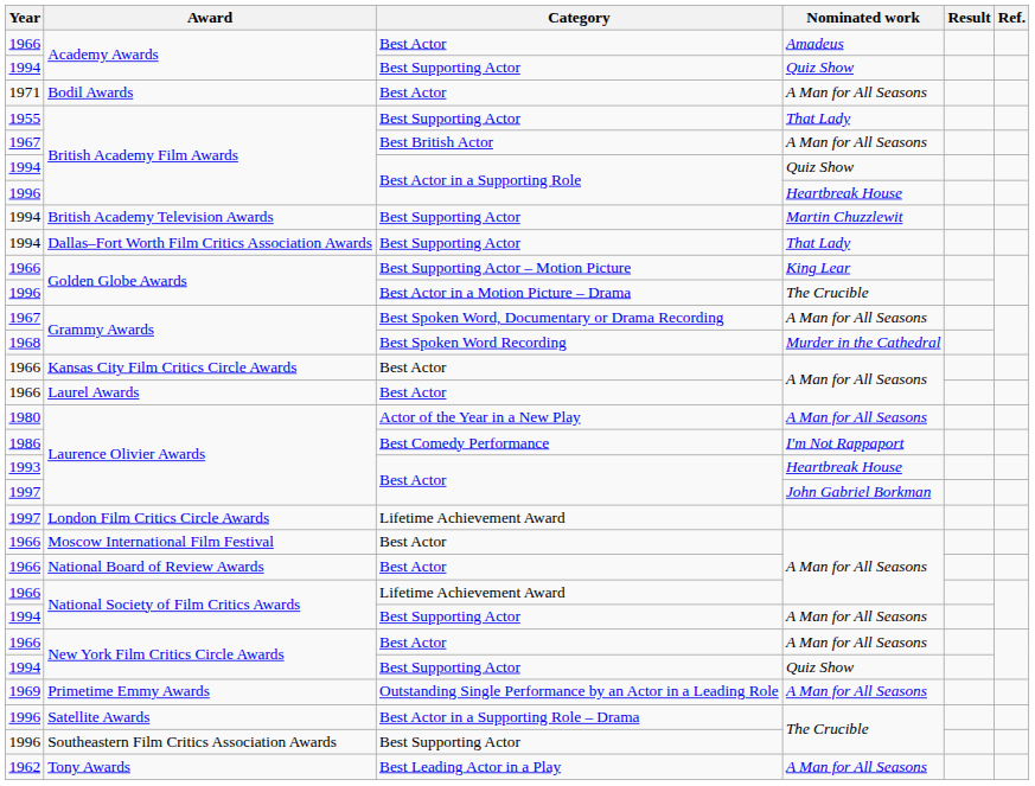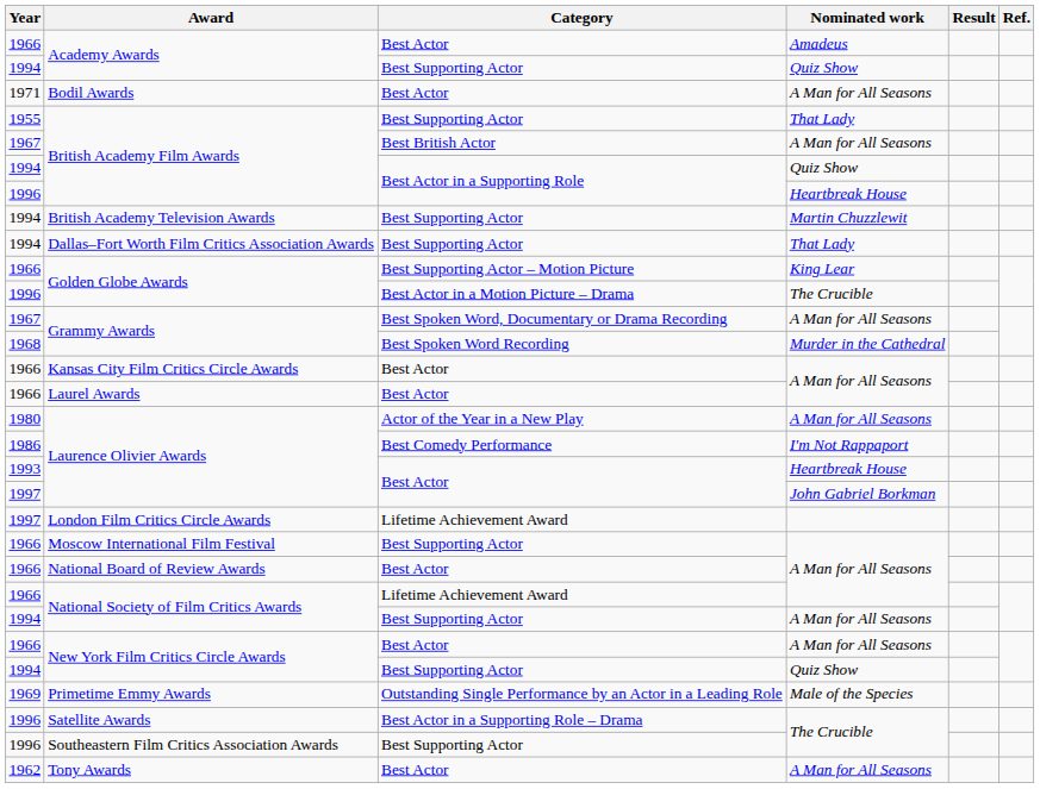 <table class="wikitable">
 <tr>
 <th>Year</th>
 <th>Award</th>
 <th>Category</th>
 <th>Nominated work</th>
 <th>Result</th>
 <th>Ref.</th>
 </tr>
 <tr>
 <td><a href='#'>1966</a></td>
 <td rowspan="2"><a href='#'>Academy Awards</a></td>
 <td><a href='#'>Best Actor</a></td>
 <td><a href='#'><em>Amadeus</em></a></td>
 <td></td>
 <td align="center"></td>
 </tr>
 <tr>
 <td><a href='#'>1994</a></td>
 <td><a href='#'>Best Supporting Actor</a></td>
 <td><em><a href='#'>Quiz Show</a></em></td>
 <td></td>
 <td align="center"></td>
 </tr>
 <tr>
 <td>1971</td>
 <td><a href='#'>Bodil Awards</a></td>
 <td><a href='#'>Best Actor</a></td>
 <td><em>A Man for All Seasons</em></td>
 <td></td>
 <td align="center"></td>
 </tr>
 <tr>
 <td><a href='#'>1955</a></td>
 <td rowspan="4"><a href='#'>British Academy Film Awards</a></td>
 <td><a href='#'>Best Supporting Actor</a></td>
 <td><em><a href='#'>That Lady</a></em></td>
 <td></td>
 <td align="center"></td>
 </tr>
 <tr>
 <td><a href='#'>1967</a></td>
 <td><a href='#'>Best British Actor</a></td>
 <td><em>A Man for All Seasons</em></td>
 <td></td>
 <td align="center"></td>
 </tr>
 <tr>
 <td><a href='#'>1994</a></td>
 <td rowspan="2"><a href='#'>Best Actor in a Supporting Role</a></td>
 <td><em>Quiz Show</em></td>
 <td></td>
 <td align="center"></td>
 </tr>
 <tr>
 <td><a href='#'>1996</a></td>
 <td><a href='#'><em>Heartbreak House</em></a></td>
 <td></td>
 <td align="center"></td>
 </tr>
 <tr>
 <td>1994</td>
 <td><a href='#'>British Academy Television Awards</a></td>
 <td><a href='#'>Best Supporting Actor</a></td>
 <td><em><a href='#'>Martin Chuzzlewit</a></em></td>
 <td></td>
 <td align="center"></td>
 </tr>
 <tr>
 <td>1994</td>
 <td><a href='#'>Dallas–Fort Worth Film Critics Association Awards</a></td>
 <td><a href='#'>Best Supporting Actor</a></td>
 <td><em><a href='#'>That Lady</a></em></td>
 <td></td>
 <td align="center"></td>
 </tr>
 <tr>
 <td><a href='#'>1966</a></td>
 <td rowspan="2"><a href='#'>Golden Globe Awards</a></td>
 <td><a href='#'>Best Supporting Actor – Motion Picture</a></td>
 <td><em><a href='#'>King Lear</a></em></td>
 <td></td>
 <td align="center" rowspan="2"></td>
 </tr>
 <tr>
 <td><a href='#'>1996</a></td>
 <td><a href='#'>Best Actor in a Motion Picture – Drama</a></td>
 <td><em>The Crucible</em></td>
 <td></td>
 </tr>
 <tr>
 <td><a href='#'>1967</a></td>
 <td rowspan="2"><a href='#'>Grammy Awards</a></td>
 <td><a href='#'>Best Spoken Word, Documentary or Drama Recording</a></td>
 <td><em>A Man for All Seasons</em></td>
 <td></td>
 <td align="center" rowspan="2"></td>
 </tr>
 <tr>
 <td><a href='#'>1968</a></td>
 <td><a href='#'>Best Spoken Word Recording</a></td>
 <td><em><a href='#'>Murder in the Cathedral</a></em></td>
 <td></td>
 </tr>
 <tr>
 <td>1966</td>
 <td><a href='#'>Kansas City Film Critics Circle Awards</a></td>
 <td>Best Actor</td>
 <td rowspan="2"><em>A Man for All Seasons</em></td>
 <td></td>
 <td align="center"></td>
 </tr>
 <tr>
 <td>1966</td>
 <td><a href='#'>Laurel Awards</a></td>
 <td><a href='#'>Best Actor</a></td>
 <td></td>
 <td align="center"></td>
 </tr>
 <tr>
 <td><a href='#'>1980</a></td>
 <td rowspan="4"><a href='#'>Laurence Olivier Awards</a></td>
 <td><a href='#'>Actor of the Year in a New Play</a></td>
 <td><em><a href='#'>A Man for All Seasons</a></em></td>
 <td></td>
 <td></td>
 </tr>
 <tr>
 <td><a href='#'>1986</a></td>
 <td><a href='#'>Best Comedy Performance</a></td>
 <td><a href='#'><em>I'm Not Rappaport</em></a></td>
 <td></td>
 <td></td>
 </tr>
 <tr>
 <td><a href='#'>1993</a></td>
 <td rowspan="2"><a href='#'>Best Actor</a></td>
 <td><a href='#'><em>Heartbreak House</em></a></td>
 <td></td>
 <td></td>
 </tr>
 <tr>
 <td><a href='#'>1997</a></td>
 <td><a href='#'><em>John Gabriel Borkman</em></a></td>
 <td></td>
 <td></td>
 </tr>
 <tr>
 <td><a href='#'>1997</a></td>
 <td><a href='#'>London Film Critics Circle Awards</a></td>
 <td>Lifetime Achievement Award</td>
 <td></td>
 <td></td>
 <td align="center"></td>
 </tr>
 <tr>
 <td><a href='#'>1966</a></td>
 <td><a href='#'>Moscow International Film Festival</a></td>
-<td>Best Actor</td>
+<td><a href='#'>Best Supporting Actor</a></td>
 <td rowspan="3"><em>A Man for All Seasons</em></td>
 <td></td>
 <td align="center"></td>
 </tr>
 <tr>
 <td><a href='#'>1966</a></td>
 <td><a href='#'>National Board of Review Awards</a></td>
 <td><a href='#'>Best Actor</a></td>
 <td></td>
 <td align="center"></td>
 </tr>
 <tr>
 <td><a href='#'>1966</a></td>
 <td rowspan="2"><a href='#'>National Society of Film Critics Awards</a></td>
 <td>Lifetime Achievement Award</td>
 <td></td>
 <td align="center" rowspan="2"></td>
 </tr>
 <tr>
 <td><a href='#'>1994</a></td>
 <td><a href='#'>Best Supporting Actor</a></td>
 <td><em>A Man for All Seasons</em></td>
 <td></td>
 </tr>
 <tr>
 <td><a href='#'>1966</a></td>
 <td rowspan="2"><a href='#'>New York Film Critics Circle Awards</a></td>
 <td><a href='#'>Best Actor</a></td>
 <td><em>A Man for All Seasons</em></td>
 <td></td>
 <td align="center" rowspan="2"></td>
 </tr>
 <tr>
 <td><a href='#'>1994</a></td>
 <td><a href='#'>Best Supporting Actor</a></td>
 <td><em>Quiz Show</em></td>
 <td></td>
 </tr>
 <tr>
 <td><a href='#'>1969</a></td>
 <td><a href='#'>Primetime Emmy Awards</a></td>
 <td><a href='#'>Outstanding Single Performance by an Actor in a Leading Role</a></td>
-<td><em><a href='#'>A Man for All Seasons</a></em></td>
+<td><em>Male of the Species</em></td>
 <td></td>
 <td align="center"></td>
 </tr>
 <tr>
 <td><a href='#'>1996</a></td>
 <td><a href='#'>Satellite Awards</a></td>
 <td><a href='#'>Best Actor in a Supporting Role – Drama</a></td>
 <td rowspan="2"><em>The Crucible</em></td>
 <td></td>
 <td align="center"></td>
 </tr>
 <tr>
 <td>1996</td>
 <td>Southeastern Film Critics Association Awards</td>
 <td>Best Supporting Actor</td>
 <td></td>
 <td align="center"></td>
 </tr>
 <tr>
 <td><a href='#'>1962</a></td>
 <td><a href='#'>Tony Awards</a></td>
-<td><a href='#'>Best Leading Actor in a Play</a></td>
+<td><a href='#'>Best Actor</a></td>
 <td><em><a href='#'>A Man for All Seasons</a></em></td>
 <td></td>
 <td align="center"></td>
 </tr>
 </table>
